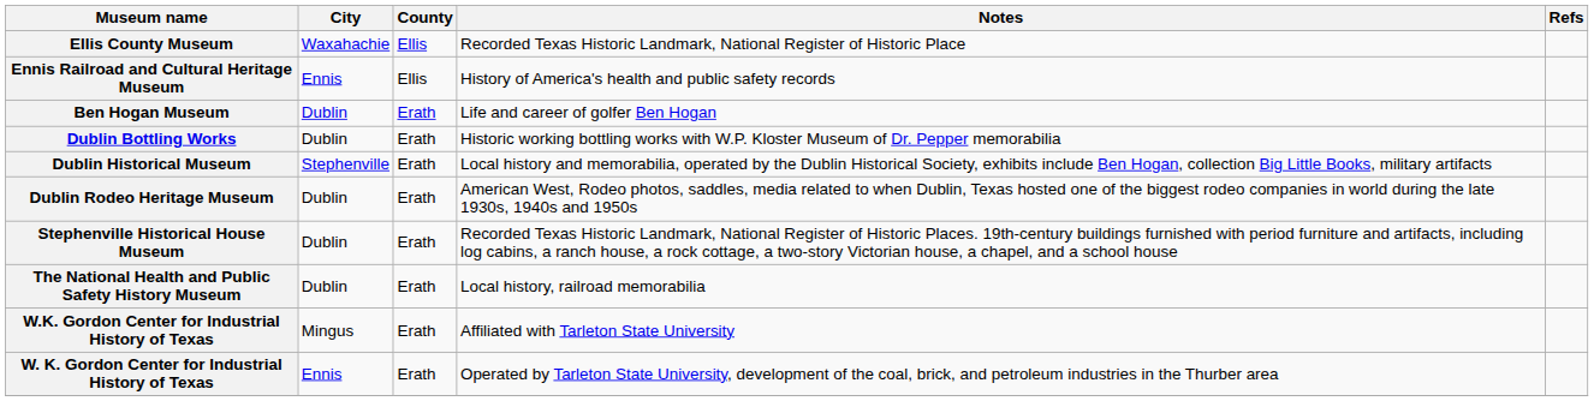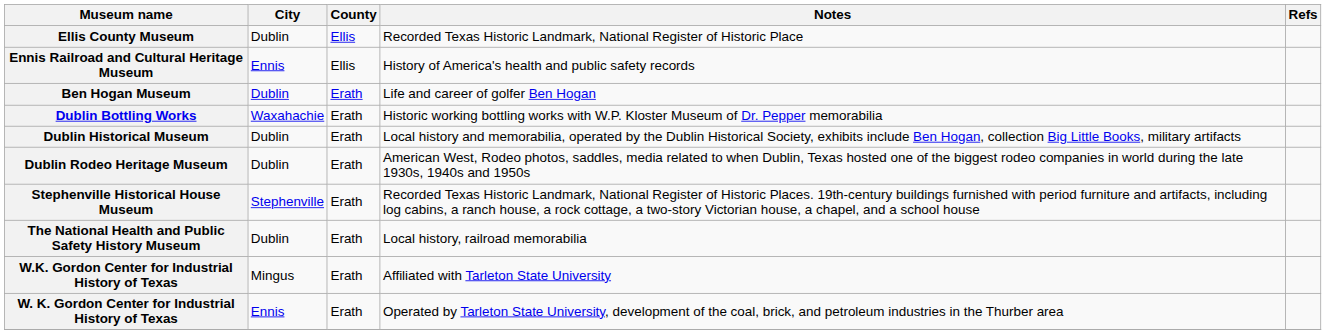 <table class="wikitable sortable plainrowheaders">
 <tr>
 <th scope="col">Museum name</th>
 <th scope="col">City</th>
 <th scope="col">County</th>
 <th scope="col">Notes</th>
 <th scope="col" class="unsortable">Refs</th>
 </tr>
 <tr>
 <th scope="row">Ellis County Museum</th>
-<td><a href='#'>Waxahachie</a></td>
+<td>Dublin</td>
 <td><a href='#'>Ellis</a></td>
 <td>Recorded Texas Historic Landmark, National Register of Historic Place</td>
 <td align="center"></td>
 </tr>
 <tr>
 <th scope="row">Ennis Railroad and Cultural Heritage Museum</th>
 <td><a href='#'>Ennis</a></td>
 <td>Ellis</td>
 <td>History of America's health and public safety records</td>
 <td align="center"></td>
 </tr>
 <tr>
 <th scope="row">Ben Hogan Museum</th>
 <td><a href='#'>Dublin</a></td>
 <td><a href='#'>Erath</a></td>
 <td>Life and career of golfer <a href='#'>Ben Hogan</a></td>
 <td align="center"></td>
 </tr>
 <tr>
 <th scope="row"><a href='#'>Dublin Bottling Works</a></th>
-<td>Dublin</td>
+<td><a href='#'>Waxahachie</a></td>
 <td>Erath</td>
 <td>Historic working bottling works with W.P. Kloster Museum of <a href='#'>Dr. Pepper</a> memorabilia</td>
 <td align="center"></td>
 </tr>
 <tr>
 <th scope="row">Dublin Historical Museum</th>
-<td><a href='#'>Stephenville</a></td>
+<td>Dublin</td>
 <td>Erath</td>
 <td>Local history and memorabilia, operated by the Dublin Historical Society, exhibits include <a href='#'>Ben Hogan</a>, collection <a href='#'>Big Little Books</a>, military artifacts</td>
 <td align="center"></td>
 </tr>
 <tr>
 <th scope="row">Dublin Rodeo Heritage Museum</th>
 <td>Dublin</td>
 <td>Erath</td>
 <td>American West, Rodeo photos, saddles, media related to when Dublin, Texas hosted one of the biggest rodeo companies in world during the late 1930s, 1940s and 1950s</td>
 <td align="center"></td>
 </tr>
 <tr>
 <th scope="row">Stephenville Historical House Museum</th>
-<td>Dublin</td>
+<td><a href='#'>Stephenville</a></td>
 <td>Erath</td>
 <td>Recorded Texas Historic Landmark, National Register of Historic Places. 19th-century buildings furnished with period furniture and artifacts, including log cabins, a ranch house, a rock cottage, a two-story Victorian house, a chapel, and a school house</td>
 <td align="center"></td>
 </tr>
 <tr>
 <th scope="row">The National Health and Public Safety History Museum</th>
 <td>Dublin</td>
 <td>Erath</td>
 <td>Local history, railroad memorabilia</td>
 <td align="center"></td>
 </tr>
 <tr>
 <th scope="row">W.K. Gordon Center for Industrial History of Texas</th>
 <td>Mingus</td>
 <td>Erath</td>
 <td>Affiliated with <a href='#'>Tarleton State University</a></td>
 <td align="center"></td>
 </tr>
 <tr>
 <th scope="row">W. K. Gordon Center for Industrial History of Texas</th>
 <td><a href='#'>Ennis</a></td>
 <td>Erath</td>
 <td>Operated by <a href='#'>Tarleton State University</a>, development of the coal, brick, and petroleum industries in the Thurber area</td>
 <td align="center"></td>
 </tr>
 <tr>
 </tr>
 </table>
